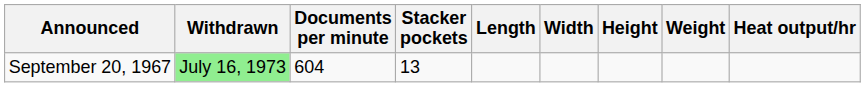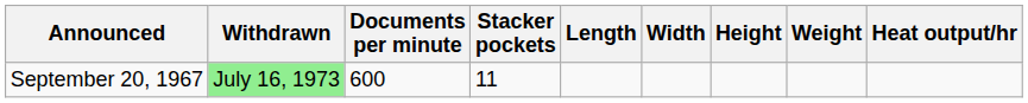 <table class="wikitable">
 <tr>
 <th>Announced</th>
 <th>Withdrawn</th>
 <th>Documents<br>per minute</th>
 <th>Stacker<br>pockets</th>
 <th>Length</th>
 <th>Width</th>
 <th>Height</th>
 <th>Weight</th>
 <th>Heat output/hr</th>
 </tr>
 <tr>
 <td>September 20, 1967</td>
 <td style="background: lightgreen;">July 16, 1973</td>
-<td>604</td>
-<td>13</td>
+<td>600</td>
+<td>11</td>
 <td></td>
 <td></td>
 <td></td>
 <td></td>
 <td></td>
 </tr>
 </table>
